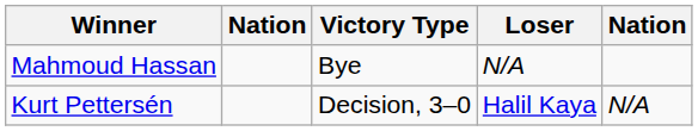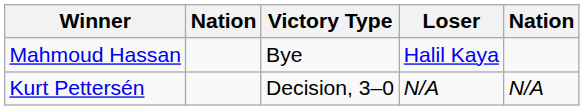 <table class="wikitable sortable" style="text-align:left;">
 <tr>
 <th>Winner</th>
 <th>Nation</th>
 <th>Victory Type</th>
 <th>Loser</th>
 <th>Nation</th>
 </tr>
 <tr>
 <td><a href='#'>Mahmoud Hassan</a></td>
 <td></td>
 <td>Bye</td>
-<td><em>N/A</em></td>
+<td><a href='#'>Halil Kaya</a></td>
 <td></td>
 </tr>
 <tr>
 <td><a href='#'>Kurt Pettersén</a></td>
 <td></td>
 <td>Decision, 3–0</td>
-<td><a href='#'>Halil Kaya</a></td>
+<td><em>N/A</em></td>
 <td><em>N/A</em></td>
 </tr>
 </table>
